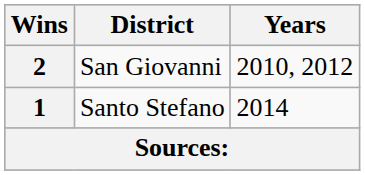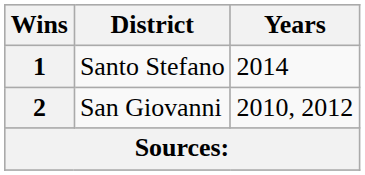 <table class="wikitable">
 <tr>
 <th>Wins</th>
 <th>District</th>
 <th>Years</th>
 </tr>
 <tr>
+<th>1</th>
+<td> Santo Stefano</td>
+<td>2014</td>
+</tr>
+<tr>
 <th>2</th>
 <td> San Giovanni</td>
 <td>2010, 2012</td>
 </tr>
 <tr>
-<th>1</th>
-<td> Santo Stefano</td>
-<td>2014</td>
-</tr>
-<tr>
 <th colspan="3">Sources:</th>
 </tr>
 </table>
